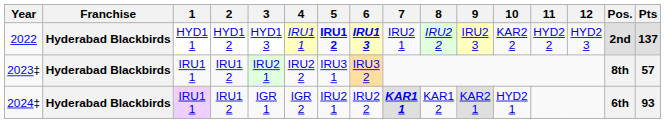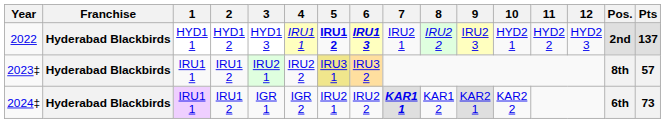 <table class="wikitable" style="text-align:center; font-size:85%">
 <tr>
 <th>Year</th>
 <th>Franchise</th>
 <th>1</th>
 <th>2</th>
 <th>3</th>
 <th>4</th>
 <th>5</th>
 <th>6</th>
 <th>7</th>
 <th>8</th>
 <th>9</th>
 <th>10</th>
 <th>11</th>
 <th>12</th>
 <th>Pos.</th>
 <th>Pts</th>
 </tr>
 <tr>
 <td><a href='#'>2022</a></td>
 <th nowrap>Hyderabad Blackbirds</th>
 <td style="background:#ffffff;"><a href='#'>HYD1<br>1</a><br></td>
 <td style="background:#ffffff;"><a href='#'>HYD1<br>2</a><br></td>
 <td style="background:#ffffff;"><a href='#'>HYD1<br>3</a><br></td>
 <td style="background:#ffffbf;"><em><a href='#'>IRU1<br>1</a></em><br></td>
 <td><strong><a href='#'>IRU1<br>2</a></strong><br></td>
 <td style="background:#ffffbf;"><strong><em><a href='#'>IRU1<br>3</a></em></strong><br></td>
 <td><a href='#'>IRU2<br>1</a><br></td>
 <td style="background:#dfffdf;"><em><a href='#'>IRU2<br>2</a></em><br></td>
 <td style="background:#ffffbf;"><a href='#'>IRU2<br>3</a><br></td>
-<td><a href='#'>KAR2<br>2</a><br></td>
+<td><a href='#'>HYD2<br>1</a><br></td>
 <td><a href='#'>HYD2<br>2</a><br></td>
 <td><a href='#'>HYD2<br>3</a><br></td>
 <th style="background:#dfdfdf;">2nd</th>
 <th style="background:#dfdfdf;">137</th>
 </tr>
 <tr>
 <td><a href='#'>2023</a>‡</td>
 <th nowrap>Hyderabad Blackbirds</th>
 <td><a href='#'>IRU1<br>1</a><br></td>
 <td><a href='#'>IRU1<br>2</a><br></td>
 <td style="background:#dfffdf;"><a href='#'>IRU2<br>1</a><br></td>
 <td><a href='#'>IRU2<br>2</a><br></td>
-<td><a href='#'>IRU3<br>1</a><br></td>
+<td style="background: khaki;"><a href='#'>IRU3<br>1</a><br></td>
 <td style="background:#ffdf9f;"><a href='#'>IRU3<br>2</a><br></td>
 <td colspan=6></td>
 <th>8th</th>
 <th>57</th>
 </tr>
 <tr>
 <td><a href='#'>2024</a>‡</td>
 <th nowrap>Hyderabad Blackbirds</th>
 <td style="background:#efcfff;"><a href='#'>IRU1<br>1</a><br></td>
 <td><a href='#'>IRU1<br>2</a><br></td>
 <td><a href='#'>IGR<br>1</a><br></td>
 <td><a href='#'>IGR<br>2</a><br></td>
 <td><a href='#'>IRU2<br>1</a></td>
 <td><a href='#'>IRU2<br>2</a></td>
 <td style="background:#DFDFDF;"><strong><em><a href='#'>KAR1<br>1</a></em></strong><br></td>
 <td><a href='#'>KAR1<br>2</a><br></td>
 <td style="background:#DFDFDF;"><a href='#'>KAR2<br>1</a><br></td>
-<td><a href='#'>HYD2<br>1</a><br></td>
+<td><a href='#'>KAR2<br>2</a><br></td>
 <td colspan=2></td>
 <th>6th</th>
-<th>93</th>
+<th>73</th>
 </tr>
 </table>
